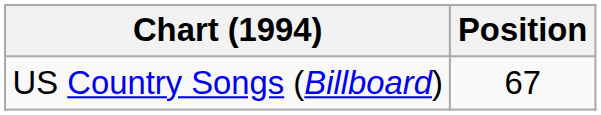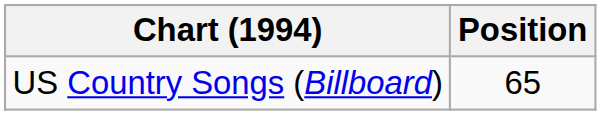 <table class="wikitable sortable">
 <tr>
 <th scope="col">Chart (1994)</th>
 <th scope="col">Position</th>
 </tr>
 <tr>
 <td>US <a href='#'>Country Songs</a> (<em><a href='#'>Billboard</a></em>)</td>
-<td align="center">67</td>
+<td align="center">65</td>
 </tr>
 </table>
